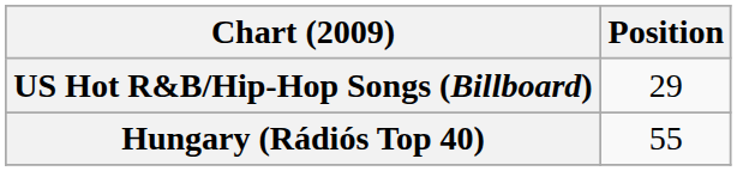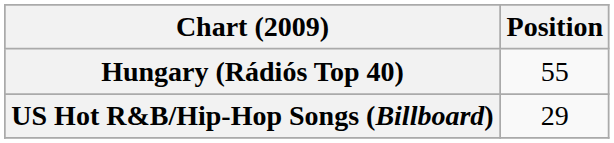 <table class="wikitable sortable plainrowheaders" style="text-align:center">
 <tr>
 <th>Chart (2009)</th>
 <th>Position</th>
 </tr>
 <tr>
+<th scope="row">Hungary (Rádiós Top 40)</th>
+<td>55</td>
+</tr>
+<tr>
 <th scope="row">US Hot R&B/Hip-Hop Songs (<em>Billboard</em>)</th>
 <td>29</td>
 </tr>
-<tr>
-<th scope="row">Hungary (Rádiós Top 40)</th>
-<td>55</td>
-</tr>
 </table>
